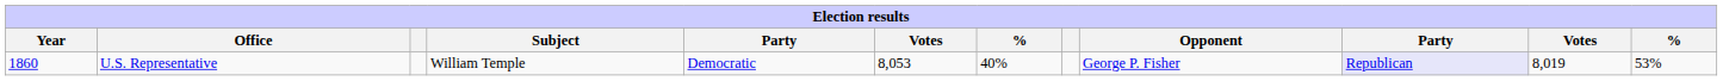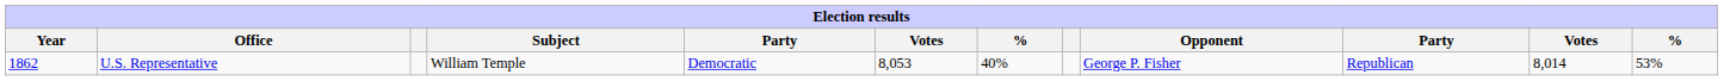 <table class=wikitable style="width: 94%" style="text-align: center;" align="center">
 <tr bgcolor=#cccccc>
 <th colspan=12 style="background: #ccccff;">Election results</th>
 </tr>
 <tr>
 <th><strong>Year</strong></th>
 <th><strong>Office</strong></th>
 <th></th>
 <th><strong>Subject</strong></th>
 <th><strong>Party</strong></th>
 <th><strong>Votes</strong></th>
 <th><strong>%</strong></th>
 <th></th>
 <th><strong>Opponent</strong></th>
 <th><strong>Party</strong></th>
 <th><strong>Votes</strong></th>
 <th><strong>%</strong></th>
 </tr>
 <tr>
-<td><a href='#'>1860</a></td>
+<td><a href='#'>1862</a></td>
 <td><a href='#'>U.S. Representative</a></td>
 <td></td>
 <td>William Temple</td>
 <td><a href='#'>Democratic</a></td>
 <td>8,053</td>
 <td>40%</td>
 <td></td>
 <td><a href='#'>George P. Fisher</a></td>
-<td style="background: lavender;"><a href='#'>Republican</a></td>
-<td>8,019</td>
+<td><a href='#'>Republican</a></td>
+<td>8,014</td>
 <td>53%</td>
 </tr>
 </table>
